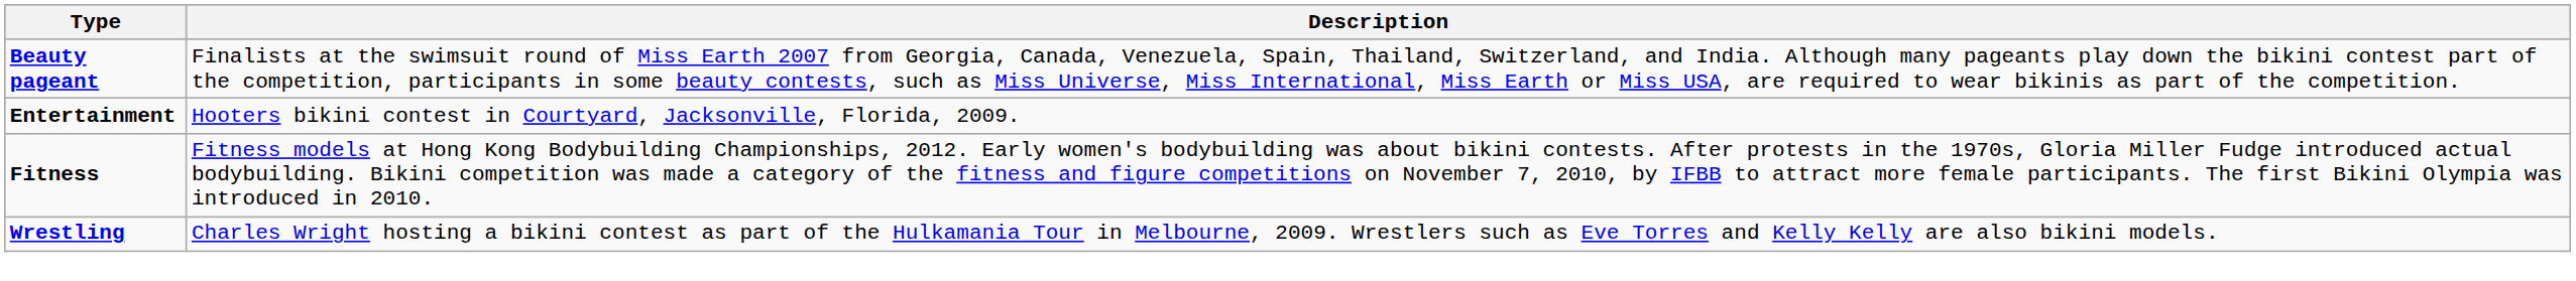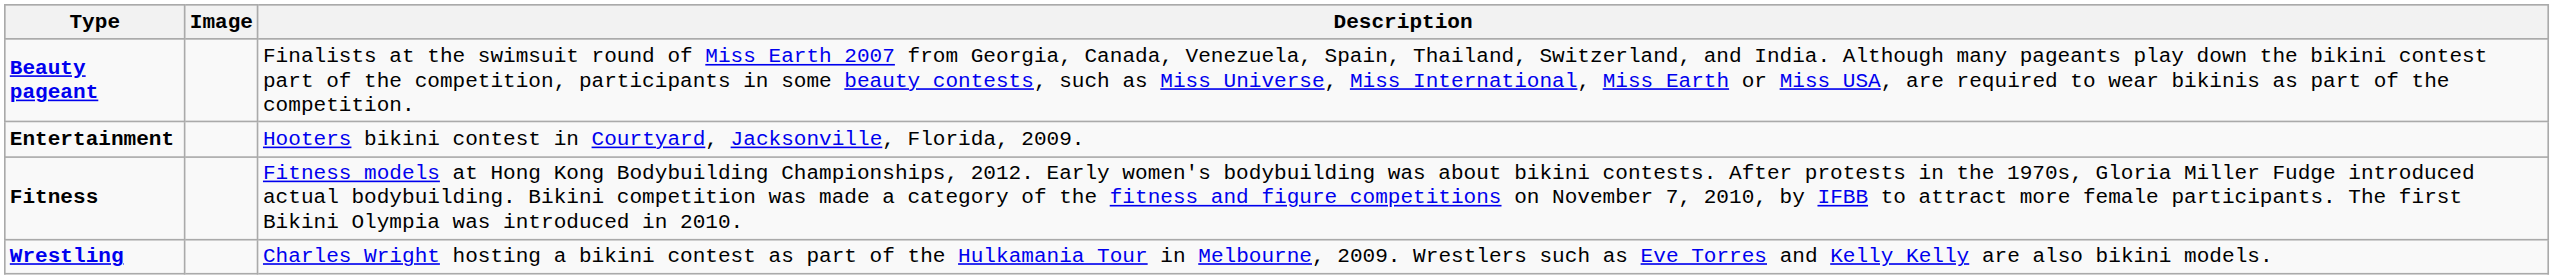 <table class="wikitable">
 <tr style="background:#ccc; text-align:center;">
 <th>Type</th>
+<th>Image</th>
 <th>Description</th>
 </tr>
 <tr>
 <td><strong><a href='#'>Beauty pageant</a></strong></td>
+<td></td>
 <td>Finalists at the swimsuit round of <a href='#'>Miss Earth 2007</a> from Georgia, Canada, Venezuela, Spain, Thailand, Switzerland, and India. Although many pageants play down the bikini contest part of the competition, participants in some <a href='#'>beauty contests</a>, such as <a href='#'>Miss Universe</a>, <a href='#'>Miss International</a>, <a href='#'>Miss Earth</a> or <a href='#'>Miss USA</a>, are required to wear bikinis as part of the competition.</td>
 </tr>
 <tr>
 <td><strong>Entertainment</strong></td>
+<td></td>
 <td><a href='#'>Hooters</a> bikini contest in <a href='#'>Courtyard</a>, <a href='#'>Jacksonville</a>, Florida, 2009.</td>
 </tr>
 <tr>
 <td><strong>Fitness</strong></td>
+<td></td>
 <td><a href='#'>Fitness models</a> at Hong Kong Bodybuilding Championships, 2012. Early women's bodybuilding was about bikini contests. After protests in the 1970s, Gloria Miller Fudge introduced actual bodybuilding. Bikini competition was made a category of the <a href='#'>fitness and figure competitions</a> on November 7, 2010, by <a href='#'>IFBB</a> to attract more female participants. The first Bikini Olympia was introduced in 2010.</td>
 </tr>
 <tr>
 <td><strong><a href='#'>Wrestling</a></strong></td>
+<td></td>
 <td><a href='#'>Charles Wright</a> hosting a bikini contest as part of the <a href='#'>Hulkamania Tour</a> in <a href='#'>Melbourne</a>, 2009. Wrestlers such as <a href='#'>Eve Torres</a> and <a href='#'>Kelly Kelly</a> are also bikini models.</td>
 </tr>
 </table>
